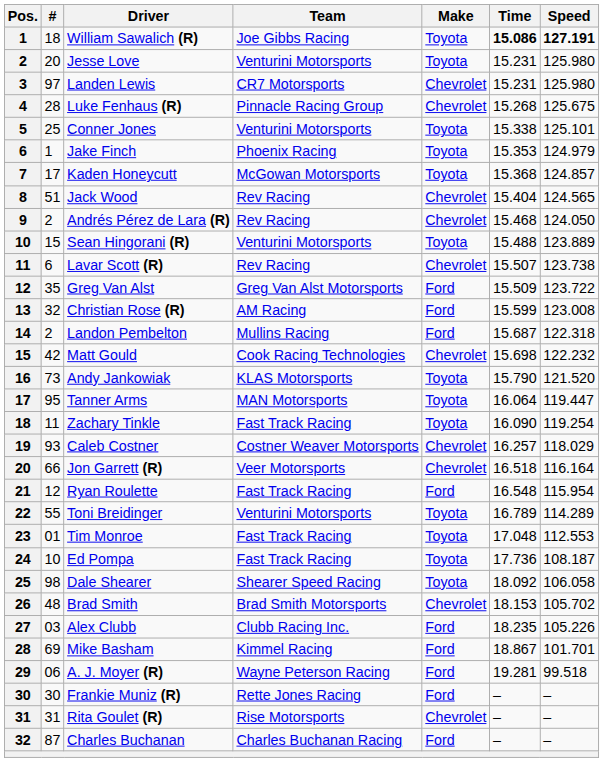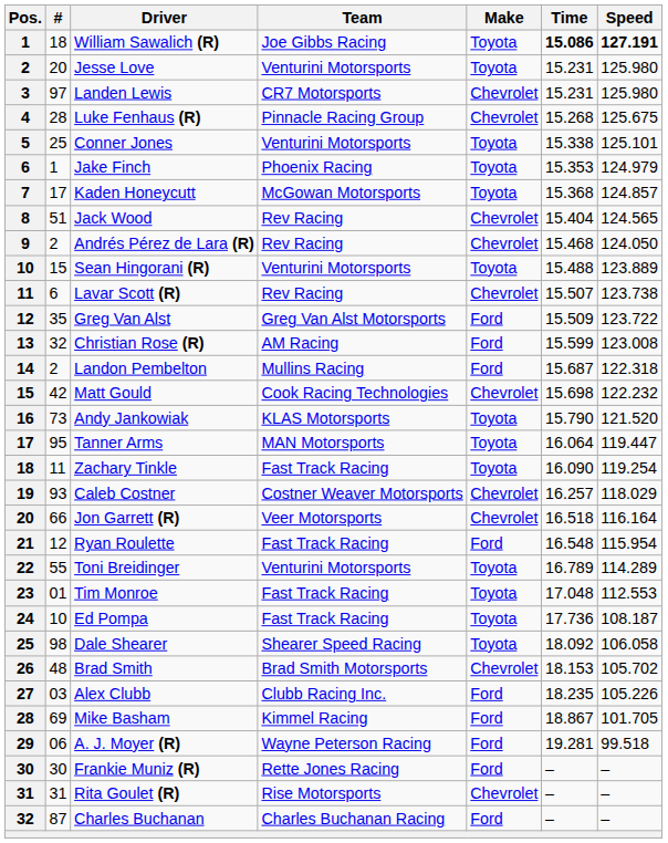 <table class="wikitable" style="font-size:95%">
 <tr>
 <th>Pos.</th>
 <th>#</th>
 <th>Driver</th>
 <th>Team</th>
 <th>Make</th>
 <th>Time</th>
 <th>Speed</th>
 </tr>
 <tr>
 <th>1</th>
 <td>18</td>
 <td><a href='#'>William Sawalich</a> <strong>(R)</strong></td>
 <td><a href='#'>Joe Gibbs Racing</a></td>
 <td><a href='#'>Toyota</a></td>
 <td><strong>15.086</strong></td>
 <td><strong>127.191</strong></td>
 </tr>
 <tr>
 <th>2</th>
 <td>20</td>
 <td><a href='#'>Jesse Love</a></td>
 <td><a href='#'>Venturini Motorsports</a></td>
 <td><a href='#'>Toyota</a></td>
 <td>15.231</td>
 <td>125.980</td>
 </tr>
 <tr>
 <th>3</th>
 <td>97</td>
 <td><a href='#'>Landen Lewis</a></td>
 <td><a href='#'>CR7 Motorsports</a></td>
 <td><a href='#'>Chevrolet</a></td>
 <td>15.231</td>
 <td>125.980</td>
 </tr>
 <tr>
 <th>4</th>
 <td>28</td>
 <td><a href='#'>Luke Fenhaus</a> <strong>(R)</strong></td>
 <td><a href='#'>Pinnacle Racing Group</a></td>
 <td><a href='#'>Chevrolet</a></td>
 <td>15.268</td>
 <td>125.675</td>
 </tr>
 <tr>
 <th>5</th>
 <td>25</td>
 <td><a href='#'>Conner Jones</a></td>
 <td><a href='#'>Venturini Motorsports</a></td>
 <td><a href='#'>Toyota</a></td>
 <td>15.338</td>
 <td>125.101</td>
 </tr>
 <tr>
 <th>6</th>
 <td>1</td>
 <td><a href='#'>Jake Finch</a></td>
 <td><a href='#'>Phoenix Racing</a></td>
 <td><a href='#'>Toyota</a></td>
 <td>15.353</td>
 <td>124.979</td>
 </tr>
 <tr>
 <th>7</th>
 <td>17</td>
 <td><a href='#'>Kaden Honeycutt</a></td>
 <td><a href='#'>McGowan Motorsports</a></td>
 <td><a href='#'>Toyota</a></td>
 <td>15.368</td>
 <td>124.857</td>
 </tr>
 <tr>
 <th>8</th>
 <td>51</td>
 <td><a href='#'>Jack Wood</a></td>
 <td><a href='#'>Rev Racing</a></td>
 <td><a href='#'>Chevrolet</a></td>
 <td>15.404</td>
 <td>124.565</td>
 </tr>
 <tr>
 <th>9</th>
 <td>2</td>
 <td><a href='#'>Andrés Pérez de Lara</a> <strong>(R)</strong></td>
 <td><a href='#'>Rev Racing</a></td>
 <td><a href='#'>Chevrolet</a></td>
 <td>15.468</td>
 <td>124.050</td>
 </tr>
 <tr>
 <th>10</th>
 <td>15</td>
 <td><a href='#'>Sean Hingorani</a> <strong>(R)</strong></td>
 <td><a href='#'>Venturini Motorsports</a></td>
 <td><a href='#'>Toyota</a></td>
 <td>15.488</td>
 <td>123.889</td>
 </tr>
 <tr>
 <th>11</th>
 <td>6</td>
 <td><a href='#'>Lavar Scott</a> <strong>(R)</strong></td>
 <td><a href='#'>Rev Racing</a></td>
 <td><a href='#'>Chevrolet</a></td>
 <td>15.507</td>
 <td>123.738</td>
 </tr>
 <tr>
 <th>12</th>
 <td>35</td>
 <td><a href='#'>Greg Van Alst</a></td>
 <td><a href='#'>Greg Van Alst Motorsports</a></td>
 <td><a href='#'>Ford</a></td>
 <td>15.509</td>
 <td>123.722</td>
 </tr>
 <tr>
 <th>13</th>
 <td>32</td>
 <td><a href='#'>Christian Rose</a> <strong>(R)</strong></td>
 <td><a href='#'>AM Racing</a></td>
 <td><a href='#'>Ford</a></td>
 <td>15.599</td>
 <td>123.008</td>
 </tr>
 <tr>
 <th>14</th>
 <td>2</td>
 <td><a href='#'>Landon Pembelton</a></td>
 <td><a href='#'>Mullins Racing</a></td>
 <td><a href='#'>Ford</a></td>
 <td>15.687</td>
 <td>122.318</td>
 </tr>
 <tr>
 <th>15</th>
 <td>42</td>
 <td><a href='#'>Matt Gould</a></td>
 <td><a href='#'>Cook Racing Technologies</a></td>
 <td><a href='#'>Chevrolet</a></td>
 <td>15.698</td>
 <td>122.232</td>
 </tr>
 <tr>
 <th>16</th>
 <td>73</td>
 <td><a href='#'>Andy Jankowiak</a></td>
 <td><a href='#'>KLAS Motorsports</a></td>
 <td><a href='#'>Toyota</a></td>
 <td>15.790</td>
 <td>121.520</td>
 </tr>
 <tr>
 <th>17</th>
 <td>95</td>
 <td><a href='#'>Tanner Arms</a></td>
 <td><a href='#'>MAN Motorsports</a></td>
 <td><a href='#'>Toyota</a></td>
 <td>16.064</td>
 <td>119.447</td>
 </tr>
 <tr>
 <th>18</th>
 <td>11</td>
 <td><a href='#'>Zachary Tinkle</a></td>
 <td><a href='#'>Fast Track Racing</a></td>
 <td><a href='#'>Toyota</a></td>
 <td>16.090</td>
 <td>119.254</td>
 </tr>
 <tr>
 <th>19</th>
 <td>93</td>
 <td><a href='#'>Caleb Costner</a></td>
 <td><a href='#'>Costner Weaver Motorsports</a></td>
 <td><a href='#'>Chevrolet</a></td>
 <td>16.257</td>
 <td>118.029</td>
 </tr>
 <tr>
 <th>20</th>
 <td>66</td>
 <td><a href='#'>Jon Garrett</a> <strong>(R)</strong></td>
 <td><a href='#'>Veer Motorsports</a></td>
 <td><a href='#'>Chevrolet</a></td>
 <td>16.518</td>
 <td>116.164</td>
 </tr>
 <tr>
 <th>21</th>
 <td>12</td>
 <td><a href='#'>Ryan Roulette</a></td>
 <td><a href='#'>Fast Track Racing</a></td>
 <td><a href='#'>Ford</a></td>
 <td>16.548</td>
 <td>115.954</td>
 </tr>
 <tr>
 <th>22</th>
 <td>55</td>
 <td><a href='#'>Toni Breidinger</a></td>
 <td><a href='#'>Venturini Motorsports</a></td>
 <td><a href='#'>Toyota</a></td>
 <td>16.789</td>
 <td>114.289</td>
 </tr>
 <tr>
 <th>23</th>
 <td>01</td>
 <td><a href='#'>Tim Monroe</a></td>
 <td><a href='#'>Fast Track Racing</a></td>
 <td><a href='#'>Toyota</a></td>
 <td>17.048</td>
 <td>112.553</td>
 </tr>
 <tr>
 <th>24</th>
 <td>10</td>
 <td><a href='#'>Ed Pompa</a></td>
 <td><a href='#'>Fast Track Racing</a></td>
 <td><a href='#'>Toyota</a></td>
 <td>17.736</td>
 <td>108.187</td>
 </tr>
 <tr>
 <th>25</th>
 <td>98</td>
 <td><a href='#'>Dale Shearer</a></td>
 <td><a href='#'>Shearer Speed Racing</a></td>
 <td><a href='#'>Toyota</a></td>
 <td>18.092</td>
 <td>106.058</td>
 </tr>
 <tr>
 <th>26</th>
 <td>48</td>
 <td><a href='#'>Brad Smith</a></td>
 <td><a href='#'>Brad Smith Motorsports</a></td>
 <td><a href='#'>Chevrolet</a></td>
 <td>18.153</td>
 <td>105.702</td>
 </tr>
 <tr>
 <th>27</th>
 <td>03</td>
 <td><a href='#'>Alex Clubb</a></td>
 <td><a href='#'>Clubb Racing Inc.</a></td>
 <td><a href='#'>Ford</a></td>
 <td>18.235</td>
 <td>105.226</td>
 </tr>
 <tr>
 <th>28</th>
 <td>69</td>
 <td><a href='#'>Mike Basham</a></td>
 <td><a href='#'>Kimmel Racing</a></td>
 <td><a href='#'>Ford</a></td>
 <td>18.867</td>
-<td>101.701</td>
+<td>101.705</td>
 </tr>
 <tr>
 <th>29</th>
 <td>06</td>
 <td><a href='#'>A. J. Moyer</a> <strong>(R)</strong></td>
 <td><a href='#'>Wayne Peterson Racing</a></td>
 <td><a href='#'>Ford</a></td>
 <td>19.281</td>
 <td>99.518</td>
 </tr>
 <tr>
 <th>30</th>
 <td>30</td>
 <td><a href='#'>Frankie Muniz</a> <strong>(R)</strong></td>
 <td><a href='#'>Rette Jones Racing</a></td>
 <td><a href='#'>Ford</a></td>
 <td>–</td>
 <td>–</td>
 </tr>
 <tr>
 <th>31</th>
 <td>31</td>
 <td><a href='#'>Rita Goulet</a> <strong>(R)</strong></td>
 <td><a href='#'>Rise Motorsports</a></td>
 <td><a href='#'>Chevrolet</a></td>
 <td>–</td>
 <td>–</td>
 </tr>
 <tr>
 <th>32</th>
 <td>87</td>
 <td><a href='#'>Charles Buchanan</a></td>
 <td><a href='#'>Charles Buchanan Racing</a></td>
 <td><a href='#'>Ford</a></td>
 <td>–</td>
 <td>–</td>
 </tr>
 <tr>
 <th colspan="7"></th>
 </tr>
 </table>
